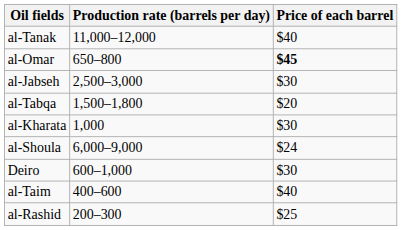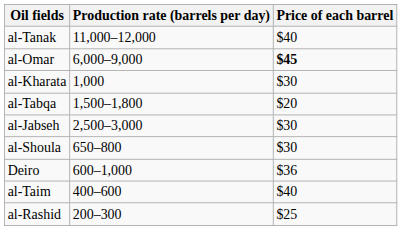 <table class="wikitable sortable">
 <tr>
 <th>Oil fields</th>
 <th>Production rate (barrels per day)</th>
 <th>Price of each barrel</th>
 </tr>
 <tr>
 <td>al-Tanak</td>
 <td>11,000–12,000</td>
 <td>$40</td>
 </tr>
 <tr>
 <td>al-Omar</td>
-<td>650–800</td>
+<td>6,000–9,000</td>
 <td><strong>$45</strong></td>
 </tr>
 <tr>
-<td>al-Jabseh</td>
-<td>2,500–3,000</td>
+<td>al-Kharata</td>
+<td>1,000</td>
 <td>$30</td>
 </tr>
 <tr>
 <td>al-Tabqa</td>
 <td>1,500–1,800</td>
 <td>$20</td>
 </tr>
 <tr>
-<td>al-Kharata</td>
-<td>1,000</td>
+<td>al-Jabseh</td>
+<td>2,500–3,000</td>
 <td>$30</td>
 </tr>
 <tr>
 <td>al-Shoula</td>
-<td>6,000–9,000</td>
-<td>$24</td>
+<td>650–800</td>
+<td>$30</td>
 </tr>
 <tr>
 <td>Deiro</td>
 <td>600–1,000</td>
-<td>$30</td>
+<td>$36</td>
 </tr>
 <tr>
 <td>al-Taim</td>
 <td>400–600</td>
 <td>$40</td>
 </tr>
 <tr>
 <td>al-Rashid</td>
 <td>200–300</td>
 <td>$25</td>
 </tr>
 </table>
